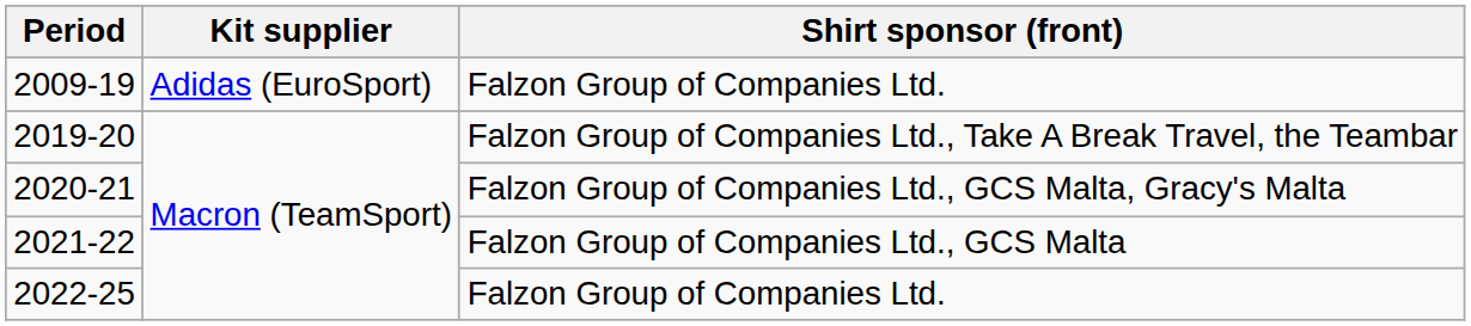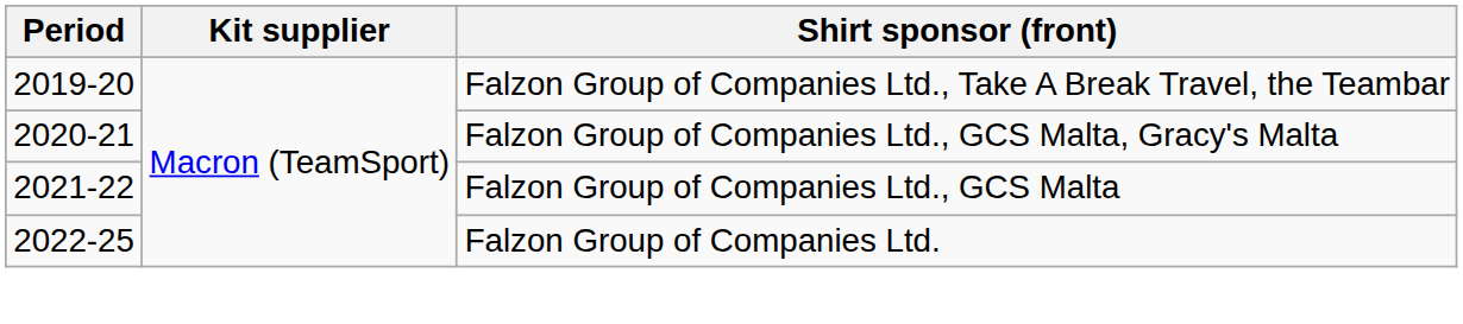 <table class="wikitable" style="text-align: left">
 <tr>
 <th>Period</th>
 <th>Kit supplier</th>
 <th>Shirt sponsor (front)</th>
-</tr>
-<tr>
-<td>2009-19</td>
-<td> <a href='#'>Adidas</a> (EuroSport)</td>
-<td>Falzon Group of Companies Ltd.</td>
 </tr>
 <tr>
 <td>2019-20</td>
 <td rowspan="4"> <a href='#'>Macron</a> (TeamSport)</td>
 <td>Falzon Group of Companies Ltd., Take A Break Travel, the Teambar</td>
 </tr>
 <tr>
 <td>2020-21</td>
 <td>Falzon Group of Companies Ltd., GCS Malta, Gracy's Malta</td>
 </tr>
 <tr>
 <td>2021-22</td>
 <td>Falzon Group of Companies Ltd., GCS Malta</td>
 </tr>
 <tr>
 <td>2022-25</td>
 <td>Falzon Group of Companies Ltd.</td>
 </tr>
 </table>
